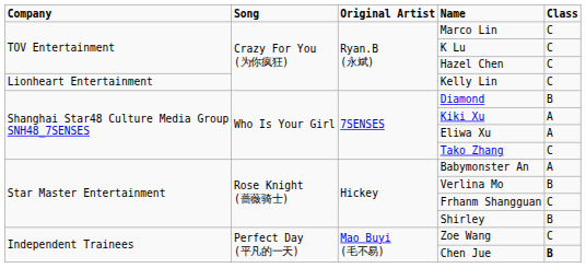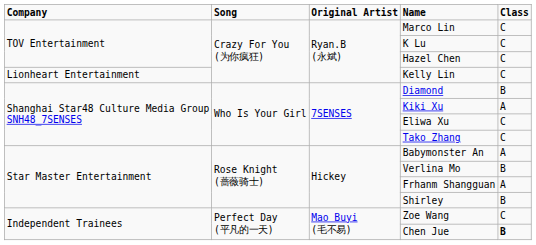 <table class="wikitable mw-collapsible mw-collapsed">
 <tr>
 <td><strong>Company</strong></td>
 <td><strong>Song</strong></td>
 <td><strong>Original Artist</strong></td>
 <td><strong>Name</strong></td>
 <td><strong>Class</strong></td>
 </tr>
 <tr>
 <td rowspan="3">TOV Entertainment</td>
 <td rowspan="4">Crazy For You<br>(为你疯狂)</td>
 <td rowspan="4">Ryan.B<br>(永斌)</td>
 <td>Marco Lin</td>
 <td>C</td>
 </tr>
 <tr>
 <td>K Lu</td>
 <td>C</td>
 </tr>
 <tr>
 <td>Hazel Chen</td>
 <td>C</td>
 </tr>
 <tr>
 <td>Lionheart Entertainment</td>
 <td>Kelly Lin</td>
 <td>C</td>
 </tr>
 <tr>
 <td rowspan="4">Shanghai Star48 Culture Media Group<br><a href='#'>SNH48_7SENSES</a></td>
 <td rowspan="4">Who Is Your Girl</td>
 <td rowspan="4"><a href='#'>7SENSES</a></td>
 <td><a href='#'>Diamond</a></td>
 <td>B</td>
 </tr>
 <tr>
 <td><a href='#'>Kiki Xu</a></td>
 <td>A</td>
 </tr>
 <tr>
 <td>Eliwa Xu</td>
-<td>A</td>
+<td>C</td>
 </tr>
 <tr>
 <td><a href='#'>Tako Zhang</a></td>
 <td>C</td>
 </tr>
 <tr>
 <td rowspan="4">Star Master Entertainment</td>
 <td rowspan="4">Rose Knight<br>(蔷薇骑士)</td>
 <td rowspan="4">Hickey</td>
 <td>Babymonster An</td>
 <td>A</td>
 </tr>
 <tr>
 <td>Verlina Mo</td>
 <td>B</td>
 </tr>
 <tr>
 <td>Frhanm Shangguan</td>
-<td>C</td>
+<td>A</td>
 </tr>
 <tr>
 <td>Shirley</td>
 <td>B</td>
 </tr>
 <tr>
 <td rowspan="2">Independent Trainees</td>
 <td rowspan="2">Perfect Day<br>(平凡的一天)</td>
 <td rowspan="2"><a href='#'>Mao Buyi</a><br>(毛不易)</td>
 <td>Zoe Wang</td>
 <td>C</td>
 </tr>
 <tr>
 <td>Chen Jue</td>
 <td><strong>B</strong></td>
 </tr>
 </table>
